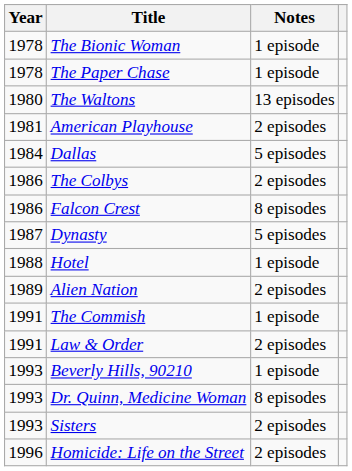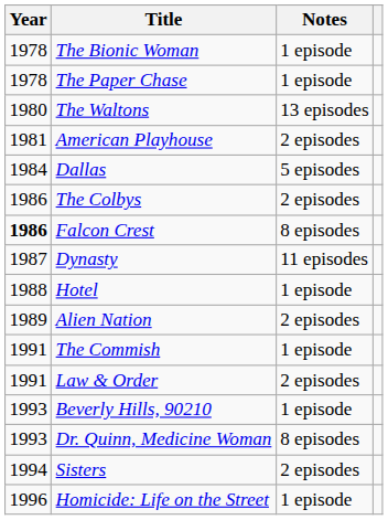 <table class="wikitable">
 <tr>
 <th>Year</th>
 <th>Title</th>
 <th class="unsortable">Notes</th>
 <th class="unsortable"></th>
 </tr>
 <tr>
 <td>1978</td>
 <td><em><a href='#'>The Bionic Woman</a></em></td>
 <td>1 episode</td>
 <td></td>
 </tr>
 <tr>
 <td>1978</td>
 <td><em><a href='#'>The Paper Chase</a></em></td>
 <td>1 episode</td>
 <td></td>
 </tr>
 <tr>
 <td>1980</td>
 <td><em><a href='#'>The Waltons</a></em></td>
 <td>13 episodes</td>
 <td></td>
 </tr>
 <tr>
 <td>1981</td>
 <td><em><a href='#'>American Playhouse</a></em></td>
 <td>2 episodes</td>
 <td></td>
 </tr>
 <tr>
 <td>1984</td>
 <td><em><a href='#'>Dallas</a></em></td>
 <td>5 episodes</td>
 <td></td>
 </tr>
 <tr>
 <td>1986</td>
 <td><em><a href='#'>The Colbys</a></em></td>
 <td>2 episodes</td>
 <td></td>
 </tr>
 <tr>
-<td>1986</td>
+<td><strong>1986</strong></td>
 <td><em><a href='#'>Falcon Crest</a></em></td>
 <td>8 episodes</td>
 <td></td>
 </tr>
 <tr>
 <td>1987</td>
 <td><em><a href='#'>Dynasty</a></em></td>
-<td>5 episodes</td>
+<td>11 episodes</td>
 <td></td>
 </tr>
 <tr>
 <td>1988</td>
 <td><em><a href='#'>Hotel</a></em></td>
 <td>1 episode</td>
 <td></td>
 </tr>
 <tr>
 <td>1989</td>
 <td><em><a href='#'>Alien Nation</a></em></td>
 <td>2 episodes</td>
 <td></td>
 </tr>
 <tr>
 <td>1991</td>
 <td><em><a href='#'>The Commish</a></em></td>
 <td>1 episode</td>
 <td></td>
 </tr>
 <tr>
 <td>1991</td>
 <td><em><a href='#'>Law & Order</a></em></td>
 <td>2 episodes</td>
 <td></td>
 </tr>
 <tr>
 <td>1993</td>
 <td><em><a href='#'>Beverly Hills, 90210</a></em></td>
 <td>1 episode</td>
 <td></td>
 </tr>
 <tr>
 <td>1993</td>
 <td><em><a href='#'>Dr. Quinn, Medicine Woman</a></em></td>
 <td>8 episodes</td>
 <td></td>
 </tr>
 <tr>
-<td>1993</td>
+<td>1994</td>
 <td><em><a href='#'>Sisters</a></em></td>
 <td>2 episodes</td>
 <td></td>
 </tr>
 <tr>
 <td>1996</td>
 <td><em><a href='#'>Homicide: Life on the Street</a></em></td>
-<td>2 episodes</td>
+<td>1 episode</td>
 <td></td>
 </tr>
 </table>
